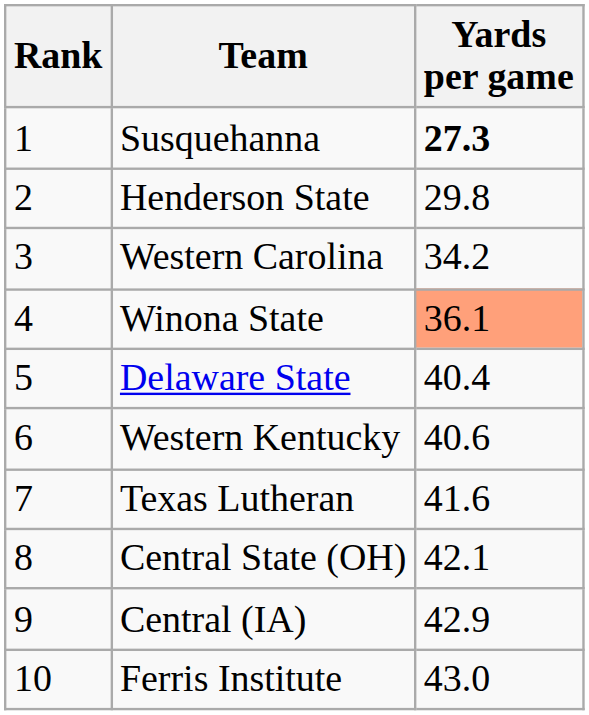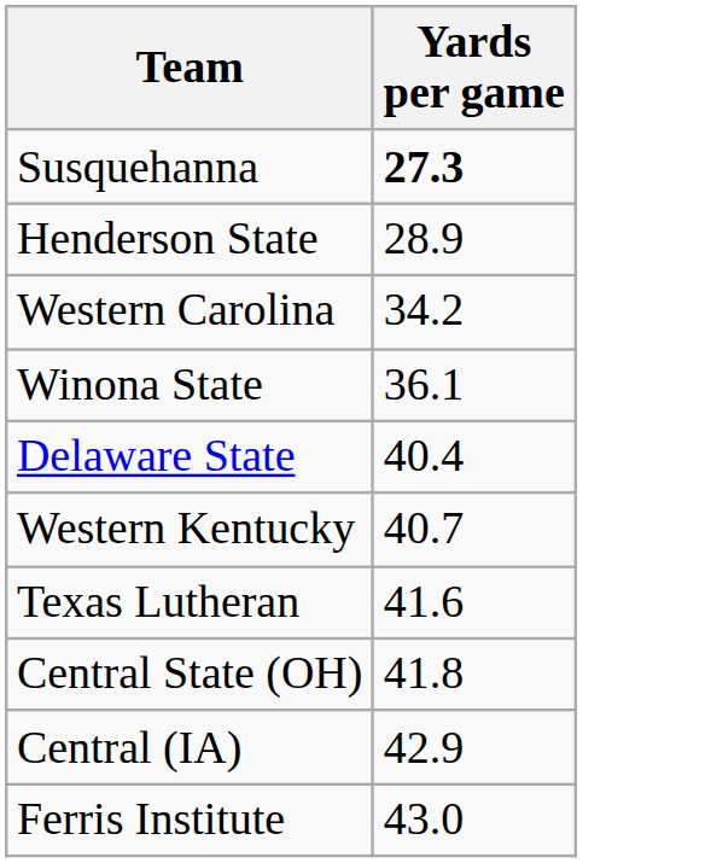 <table class="wikitable sortable">
 <tr>
-<th>Rank</th>
 <th>Team</th>
 <th>Yards<br>per game</th>
 </tr>
 <tr>
-<td>1</td>
 <td>Susquehanna</td>
 <td><strong>27.3</strong></td>
 </tr>
 <tr>
-<td>2</td>
 <td>Henderson State</td>
-<td>29.8</td>
+<td>28.9</td>
 </tr>
 <tr>
-<td>3</td>
 <td>Western Carolina</td>
 <td>34.2</td>
 </tr>
 <tr>
-<td>4</td>
 <td>Winona State</td>
-<td style="background: lightsalmon;">36.1</td>
+<td>36.1</td>
 </tr>
 <tr>
-<td>5</td>
 <td><a href='#'>Delaware State</a></td>
 <td>40.4</td>
 </tr>
 <tr>
-<td>6</td>
 <td>Western Kentucky</td>
-<td>40.6</td>
+<td>40.7</td>
 </tr>
 <tr>
-<td>7</td>
 <td>Texas Lutheran</td>
 <td>41.6</td>
 </tr>
 <tr>
-<td>8</td>
 <td>Central State (OH)</td>
-<td>42.1</td>
+<td>41.8</td>
 </tr>
 <tr>
-<td>9</td>
 <td>Central (IA)</td>
 <td>42.9</td>
 </tr>
 <tr>
-<td>10</td>
 <td>Ferris Institute</td>
 <td>43.0</td>
 </tr>
 </table>
